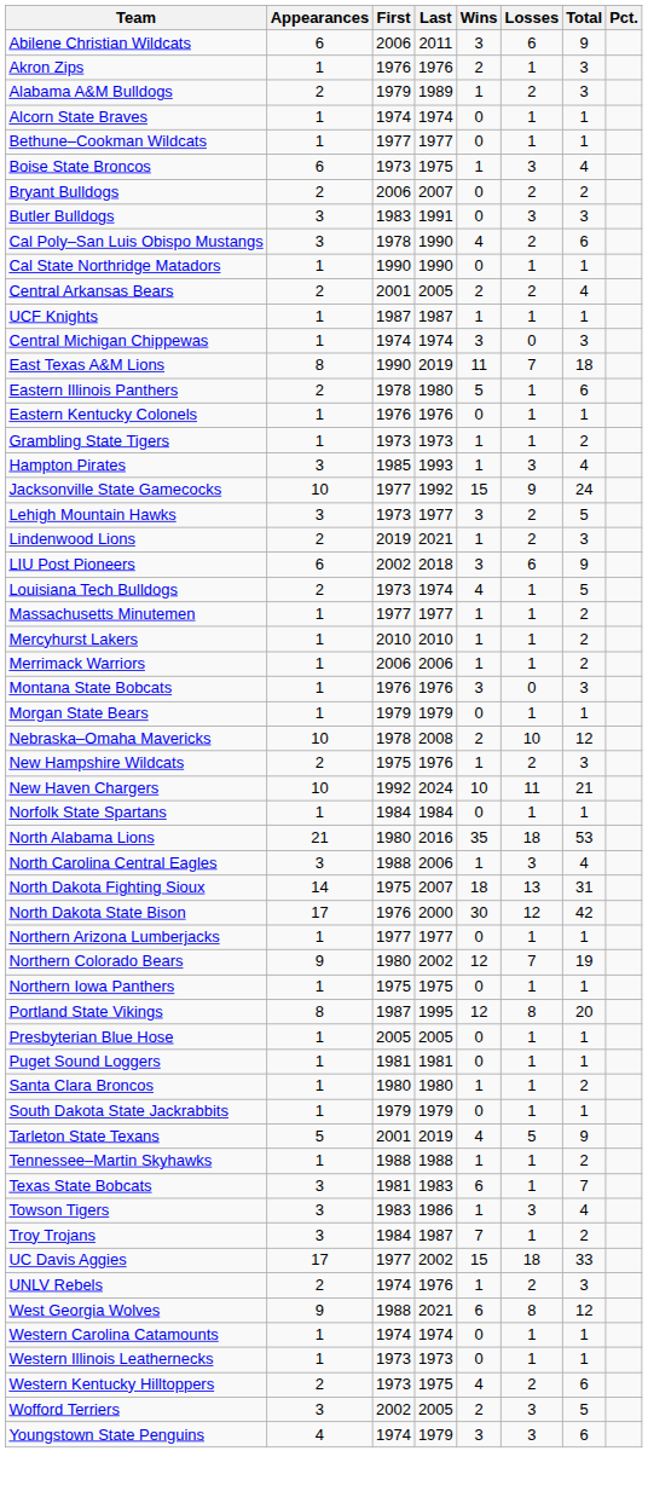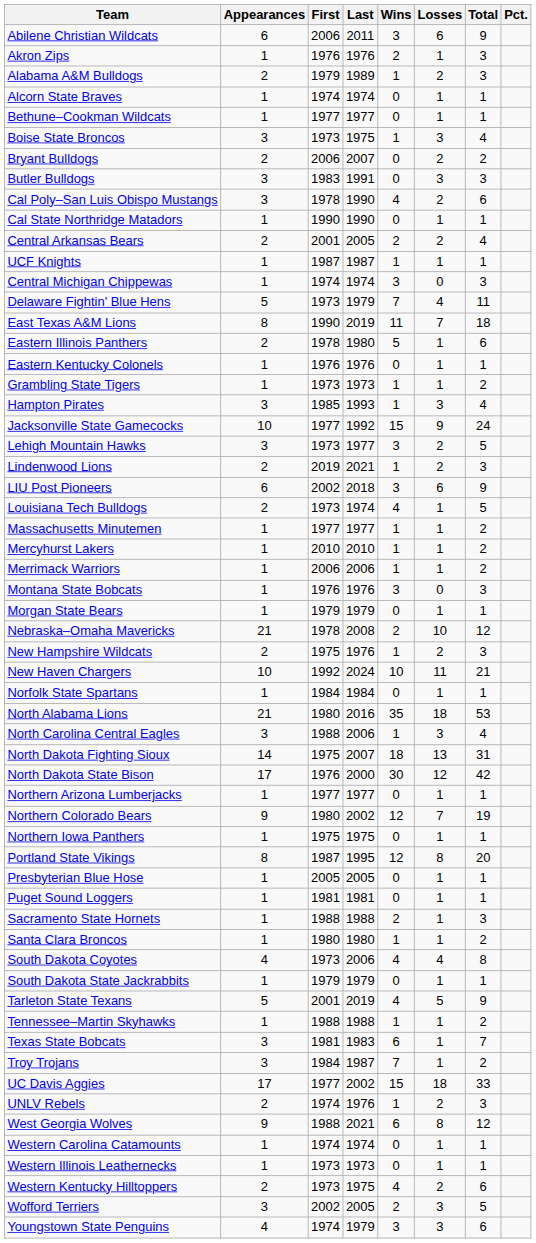 <table class="wikitable sortable" style="text-align:center;">
 <tr>
 <th>Team</th>
 <th>Appearances</th>
 <th>First</th>
 <th>Last</th>
 <th>Wins</th>
 <th>Losses</th>
 <th>Total</th>
 <th>Pct.</th>
 </tr>
 <tr>
 <td style="text-align:left;"><a href='#'>Abilene Christian Wildcats</a> </td>
 <td>6</td>
 <td>2006</td>
 <td>2011</td>
 <td>3</td>
 <td>6</td>
 <td>9</td>
 <td></td>
 </tr>
 <tr>
 <td style="text-align:left;"><a href='#'>Akron Zips</a> </td>
 <td>1</td>
 <td>1976</td>
 <td>1976</td>
 <td>2</td>
 <td>1</td>
 <td>3</td>
 <td></td>
 </tr>
 <tr>
 <td style="text-align:left;"><a href='#'>Alabama A&M Bulldogs</a> </td>
 <td>2</td>
 <td>1979</td>
 <td>1989</td>
 <td>1</td>
 <td>2</td>
 <td>3</td>
 <td></td>
 </tr>
 <tr>
 <td style="text-align:left;"><a href='#'>Alcorn State Braves</a> </td>
 <td>1</td>
 <td>1974</td>
 <td>1974</td>
 <td>0</td>
 <td>1</td>
 <td>1</td>
 <td></td>
 </tr>
 <tr>
 <td style="text-align:left;"><a href='#'>Bethune–Cookman Wildcats</a> </td>
 <td>1</td>
 <td>1977</td>
 <td>1977</td>
 <td>0</td>
 <td>1</td>
 <td>1</td>
 <td></td>
 </tr>
 <tr>
 <td style="text-align:left;"><a href='#'>Boise State Broncos</a> </td>
-<td>6</td>
+<td>3</td>
 <td>1973</td>
 <td>1975</td>
 <td>1</td>
 <td>3</td>
 <td>4</td>
 <td></td>
 </tr>
 <tr>
 <td style="text-align:left;"><a href='#'>Bryant Bulldogs</a> </td>
 <td>2</td>
 <td>2006</td>
 <td>2007</td>
 <td>0</td>
 <td>2</td>
 <td>2</td>
 <td></td>
 </tr>
 <tr>
 <td style="text-align:left;"><a href='#'>Butler Bulldogs</a> </td>
 <td>3</td>
 <td>1983</td>
 <td>1991</td>
 <td>0</td>
 <td>3</td>
 <td>3</td>
 <td></td>
 </tr>
 <tr>
 <td style="text-align:left;"><a href='#'>Cal Poly–San Luis Obispo Mustangs</a> </td>
 <td>3</td>
 <td>1978</td>
 <td>1990</td>
 <td>4</td>
 <td>2</td>
 <td>6</td>
 <td></td>
 </tr>
 <tr>
 <td style="text-align:left;"><a href='#'>Cal State Northridge Matadors</a> </td>
 <td>1</td>
 <td>1990</td>
 <td>1990</td>
 <td>0</td>
 <td>1</td>
 <td>1</td>
 <td></td>
 </tr>
 <tr>
 <td style="text-align:left;"><a href='#'>Central Arkansas Bears</a> </td>
 <td>2</td>
 <td>2001</td>
 <td>2005</td>
 <td>2</td>
 <td>2</td>
 <td>4</td>
 <td></td>
 </tr>
 <tr>
 <td style="text-align:left;"><a href='#'>UCF Knights</a> </td>
 <td>1</td>
 <td>1987</td>
 <td>1987</td>
 <td>1</td>
 <td>1</td>
 <td>1</td>
 <td></td>
 </tr>
 <tr>
 <td style="text-align:left;"><a href='#'>Central Michigan Chippewas</a> </td>
 <td>1</td>
 <td>1974</td>
 <td>1974</td>
 <td>3</td>
 <td>0</td>
 <td>3</td>
+<td></td>
+</tr>
+<tr>
+<td style="text-align:left;"><a href='#'>Delaware Fightin' Blue Hens</a> </td>
+<td>5</td>
+<td>1973</td>
+<td>1979</td>
+<td>7</td>
+<td>4</td>
+<td>11</td>
 <td></td>
 </tr>
 <tr>
 <td style="text-align:left;"><a href='#'>East Texas A&M Lions</a> </td>
 <td>8</td>
 <td>1990</td>
 <td>2019</td>
 <td>11</td>
 <td>7</td>
 <td>18</td>
 <td></td>
 </tr>
 <tr>
 <td style="text-align:left;"><a href='#'>Eastern Illinois Panthers</a> </td>
 <td>2</td>
 <td>1978</td>
 <td>1980</td>
 <td>5</td>
 <td>1</td>
 <td>6</td>
 <td></td>
 </tr>
 <tr>
 <td style="text-align:left;"><a href='#'>Eastern Kentucky Colonels</a> </td>
 <td>1</td>
 <td>1976</td>
 <td>1976</td>
 <td>0</td>
 <td>1</td>
 <td>1</td>
 <td></td>
 </tr>
 <tr>
 <td style="text-align:left;"><a href='#'>Grambling State Tigers</a> </td>
 <td>1</td>
 <td>1973</td>
 <td>1973</td>
 <td>1</td>
 <td>1</td>
 <td>2</td>
 <td></td>
 </tr>
 <tr>
 <td style="text-align:left;"><a href='#'>Hampton Pirates</a> </td>
 <td>3</td>
 <td>1985</td>
 <td>1993</td>
 <td>1</td>
 <td>3</td>
 <td>4</td>
 <td></td>
 </tr>
 <tr>
 <td style="text-align:left;"><a href='#'>Jacksonville State Gamecocks</a> </td>
 <td>10</td>
 <td>1977</td>
 <td>1992</td>
 <td>15</td>
 <td>9</td>
 <td>24</td>
 <td></td>
 </tr>
 <tr>
 <td style="text-align:left;"><a href='#'>Lehigh Mountain Hawks</a> </td>
 <td>3</td>
 <td>1973</td>
 <td>1977</td>
 <td>3</td>
 <td>2</td>
 <td>5</td>
 <td></td>
 </tr>
 <tr>
 <td style="text-align:left;"><a href='#'>Lindenwood Lions</a>  </td>
 <td>2</td>
 <td>2019</td>
 <td>2021</td>
 <td>1</td>
 <td>2</td>
 <td>3</td>
 <td></td>
 </tr>
 <tr>
 <td style="text-align:left;"><a href='#'>LIU Post Pioneers</a>  </td>
 <td>6</td>
 <td>2002</td>
 <td>2018</td>
 <td>3</td>
 <td>6</td>
 <td>9</td>
 <td></td>
 </tr>
 <tr>
 <td style="text-align:left;"><a href='#'>Louisiana Tech Bulldogs</a> </td>
 <td>2</td>
 <td>1973</td>
 <td>1974</td>
 <td>4</td>
 <td>1</td>
 <td>5</td>
 <td></td>
 </tr>
 <tr>
 <td style="text-align:left;"><a href='#'>Massachusetts Minutemen</a> </td>
 <td>1</td>
 <td>1977</td>
 <td>1977</td>
 <td>1</td>
 <td>1</td>
 <td>2</td>
 <td></td>
 </tr>
 <tr>
 <td style="text-align:left;"><a href='#'>Mercyhurst Lakers</a> </td>
 <td>1</td>
 <td>2010</td>
 <td>2010</td>
 <td>1</td>
 <td>1</td>
 <td>2</td>
 <td></td>
 </tr>
 <tr>
 <td style="text-align:left;"><a href='#'>Merrimack Warriors</a> </td>
 <td>1</td>
 <td>2006</td>
 <td>2006</td>
 <td>1</td>
 <td>1</td>
 <td>2</td>
 <td></td>
 </tr>
 <tr>
 <td style="text-align:left;"><a href='#'>Montana State Bobcats</a> </td>
 <td>1</td>
 <td>1976</td>
 <td>1976</td>
 <td>3</td>
 <td>0</td>
 <td>3</td>
 <td></td>
 </tr>
 <tr>
 <td style="text-align:left;"><a href='#'>Morgan State Bears</a> </td>
 <td>1</td>
 <td>1979</td>
 <td>1979</td>
 <td>0</td>
 <td>1</td>
 <td>1</td>
 <td></td>
 </tr>
 <tr>
 <td style="text-align:left;"><a href='#'>Nebraska–Omaha Mavericks</a> </td>
-<td>10</td>
+<td>21</td>
 <td>1978</td>
 <td>2008</td>
 <td>2</td>
 <td>10</td>
 <td>12</td>
 <td></td>
 </tr>
 <tr>
 <td style="text-align:left;"><a href='#'>New Hampshire Wildcats</a> </td>
 <td>2</td>
 <td>1975</td>
 <td>1976</td>
 <td>1</td>
 <td>2</td>
 <td>3</td>
 <td></td>
 </tr>
 <tr>
 <td style="text-align:left;"><a href='#'>New Haven Chargers</a> </td>
 <td>10</td>
 <td>1992</td>
 <td>2024</td>
 <td>10</td>
 <td>11</td>
 <td>21</td>
 <td></td>
 </tr>
 <tr>
 <td style="text-align:left;"><a href='#'>Norfolk State Spartans</a> </td>
 <td>1</td>
 <td>1984</td>
 <td>1984</td>
 <td>0</td>
 <td>1</td>
 <td>1</td>
 <td></td>
 </tr>
 <tr>
 <td style="text-align:left;"><a href='#'>North Alabama Lions</a> </td>
 <td>21</td>
 <td>1980</td>
 <td>2016</td>
 <td>35</td>
 <td>18</td>
 <td>53</td>
 <td></td>
 </tr>
 <tr>
 <td style="text-align:left;"><a href='#'>North Carolina Central Eagles</a> </td>
 <td>3</td>
 <td>1988</td>
 <td>2006</td>
 <td>1</td>
 <td>3</td>
 <td>4</td>
 <td></td>
 </tr>
 <tr>
 <td style="text-align:left;"><a href='#'>North Dakota Fighting Sioux</a> </td>
 <td>14</td>
 <td>1975</td>
 <td>2007</td>
 <td>18</td>
 <td>13</td>
 <td>31</td>
 <td></td>
 </tr>
 <tr>
 <td style="text-align:left;"><a href='#'>North Dakota State Bison</a> </td>
 <td>17</td>
 <td>1976</td>
 <td>2000</td>
 <td>30</td>
 <td>12</td>
 <td>42</td>
 <td></td>
 </tr>
 <tr>
 <td style="text-align:left;"><a href='#'>Northern Arizona Lumberjacks</a> </td>
 <td>1</td>
 <td>1977</td>
 <td>1977</td>
 <td>0</td>
 <td>1</td>
 <td>1</td>
 <td></td>
 </tr>
 <tr>
 <td style="text-align:left;"><a href='#'>Northern Colorado Bears</a> </td>
 <td>9</td>
 <td>1980</td>
 <td>2002</td>
 <td>12</td>
 <td>7</td>
 <td>19</td>
 <td></td>
 </tr>
 <tr>
 <td style="text-align:left;"><a href='#'>Northern Iowa Panthers</a> </td>
 <td>1</td>
 <td>1975</td>
 <td>1975</td>
 <td>0</td>
 <td>1</td>
 <td>1</td>
 <td></td>
 </tr>
 <tr>
 <td style="text-align:left;"><a href='#'>Portland State Vikings</a> </td>
 <td>8</td>
 <td>1987</td>
 <td>1995</td>
 <td>12</td>
 <td>8</td>
 <td>20</td>
 <td></td>
 </tr>
 <tr>
 <td style="text-align:left;"><a href='#'>Presbyterian Blue Hose</a> </td>
 <td>1</td>
 <td>2005</td>
 <td>2005</td>
 <td>0</td>
 <td>1</td>
 <td>1</td>
 <td></td>
 </tr>
 <tr>
 <td style="text-align:left;"><a href='#'>Puget Sound Loggers</a> </td>
 <td>1</td>
 <td>1981</td>
 <td>1981</td>
 <td>0</td>
 <td>1</td>
 <td>1</td>
 <td></td>
 </tr>
 <tr>
+<td style="text-align:left;"><a href='#'>Sacramento State Hornets</a> </td>
+<td>1</td>
+<td>1988</td>
+<td>1988</td>
+<td>2</td>
+<td>1</td>
+<td>3</td>
+<td></td>
+</tr>
+<tr>
 <td style="text-align:left;"><a href='#'>Santa Clara Broncos</a> </td>
 <td>1</td>
 <td>1980</td>
 <td>1980</td>
 <td>1</td>
 <td>1</td>
 <td>2</td>
+<td></td>
+</tr>
+<tr>
+<td style="text-align:left;"><a href='#'>South Dakota Coyotes</a> </td>
+<td>4</td>
+<td>1973</td>
+<td>2006</td>
+<td>4</td>
+<td>4</td>
+<td>8</td>
 <td></td>
 </tr>
 <tr>
 <td style="text-align:left;"><a href='#'>South Dakota State Jackrabbits</a> </td>
 <td>1</td>
 <td>1979</td>
 <td>1979</td>
 <td>0</td>
 <td>1</td>
 <td>1</td>
 <td></td>
 </tr>
 <tr>
 <td style="text-align:left;"><a href='#'>Tarleton State Texans</a> </td>
 <td>5</td>
 <td>2001</td>
 <td>2019</td>
 <td>4</td>
 <td>5</td>
 <td>9</td>
 <td></td>
 </tr>
 <tr>
 <td style="text-align:left;"><a href='#'>Tennessee–Martin Skyhawks</a> </td>
 <td>1</td>
 <td>1988</td>
 <td>1988</td>
 <td>1</td>
 <td>1</td>
 <td>2</td>
 <td></td>
 </tr>
 <tr>
 <td style="text-align:left;"><a href='#'>Texas State Bobcats</a> </td>
 <td>3</td>
 <td>1981</td>
 <td>1983</td>
 <td>6</td>
 <td>1</td>
 <td>7</td>
-<td></td>
-</tr>
-<tr>
-<td style="text-align:left;"><a href='#'>Towson Tigers</a> </td>
-<td>3</td>
-<td>1983</td>
-<td>1986</td>
-<td>1</td>
-<td>3</td>
-<td>4</td>
 <td></td>
 </tr>
 <tr>
 <td style="text-align:left;"><a href='#'>Troy Trojans</a> </td>
 <td>3</td>
 <td>1984</td>
 <td>1987</td>
 <td>7</td>
 <td>1</td>
 <td>2</td>
 <td></td>
 </tr>
 <tr>
 <td style="text-align:left;"><a href='#'>UC Davis Aggies</a> </td>
 <td>17</td>
 <td>1977</td>
 <td>2002</td>
 <td>15</td>
 <td>18</td>
 <td>33</td>
 <td></td>
 </tr>
 <tr>
 <td style="text-align:left;"><a href='#'>UNLV Rebels</a> </td>
 <td>2</td>
 <td>1974</td>
 <td>1976</td>
 <td>1</td>
 <td>2</td>
 <td>3</td>
 <td></td>
 </tr>
 <tr>
 <td style="text-align:left;"><a href='#'>West Georgia Wolves</a> </td>
 <td>9</td>
 <td>1988</td>
 <td>2021</td>
 <td>6</td>
 <td>8</td>
 <td>12</td>
 <td></td>
 </tr>
 <tr>
 <td style="text-align:left;"><a href='#'>Western Carolina Catamounts</a> </td>
 <td>1</td>
 <td>1974</td>
 <td>1974</td>
 <td>0</td>
 <td>1</td>
 <td>1</td>
 <td></td>
 </tr>
 <tr>
 <td style="text-align:left;"><a href='#'>Western Illinois Leathernecks</a> </td>
 <td>1</td>
 <td>1973</td>
 <td>1973</td>
 <td>0</td>
 <td>1</td>
 <td>1</td>
 <td></td>
 </tr>
 <tr>
 <td style="text-align:left;"><a href='#'>Western Kentucky Hilltoppers</a> </td>
 <td>2</td>
 <td>1973</td>
 <td>1975</td>
 <td>4</td>
 <td>2</td>
 <td>6</td>
 <td></td>
 </tr>
 <tr>
 <td style="text-align:left;"><a href='#'>Wofford Terriers</a> </td>
 <td>3</td>
 <td>2002</td>
 <td>2005</td>
 <td>2</td>
 <td>3</td>
 <td>5</td>
 <td></td>
 </tr>
 <tr>
 <td style="text-align:left;"><a href='#'>Youngstown State Penguins</a> </td>
 <td>4</td>
 <td>1974</td>
 <td>1979</td>
 <td>3</td>
 <td>3</td>
 <td>6</td>
 <td></td>
 </tr>
 </table>
